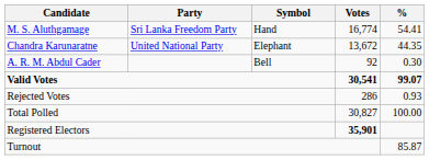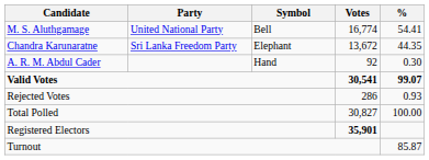 <table class="wikitable" border="1" style="text-align:right;">
 <tr>
 <th align=left width="180">Candidate</th>
 <th align=left width="180">Party</th>
 <th align=left width="120">Symbol</th>
 <th align=left width="60">Votes</th>
 <th align=left width="60">%</th>
 </tr>
 <tr>
 <td align=left><a href='#'>M. S. Aluthgamage</a></td>
-<td align=left><a href='#'>Sri Lanka Freedom Party</a></td>
-<td align=left>Hand</td>
+<td align=left><a href='#'>United National Party</a></td>
+<td align=left>Bell</td>
 <td>16,774</td>
 <td>54.41</td>
 </tr>
 <tr>
 <td align=left><a href='#'>Chandra Karunaratne</a></td>
-<td align=left><a href='#'>United National Party</a></td>
+<td align=left><a href='#'>Sri Lanka Freedom Party</a></td>
 <td align=left>Elephant</td>
 <td>13,672</td>
 <td>44.35</td>
 </tr>
 <tr>
 <td align=left><a href='#'>A. R. M. Abdul Cader</a></td>
 <td align=left></td>
-<td align=left>Bell</td>
+<td align=left>Hand</td>
 <td>92</td>
 <td>0.30</td>
 </tr>
 <tr>
 <td align=left colspan=3><strong>Valid Votes</strong></td>
 <td><strong>30,541</strong></td>
 <td><strong>99.07</strong></td>
 </tr>
 <tr>
 <td align=left colspan=3>Rejected Votes</td>
 <td>286</td>
 <td>0.93</td>
 </tr>
 <tr>
 <td align=left colspan=3>Total Polled</td>
 <td>30,827</td>
 <td>100.00</td>
 </tr>
 <tr>
 <td align=left colspan=3>Registered Electors</td>
 <td><strong>35,901</strong></td>
 <td></td>
 </tr>
 <tr>
 <td align=left colspan=4>Turnout</td>
 <td>85.87</td>
 </tr>
 </table>
